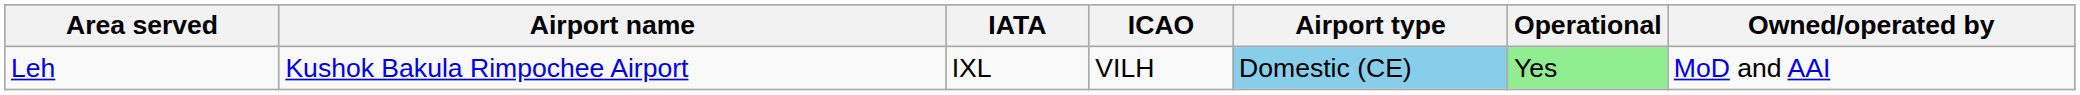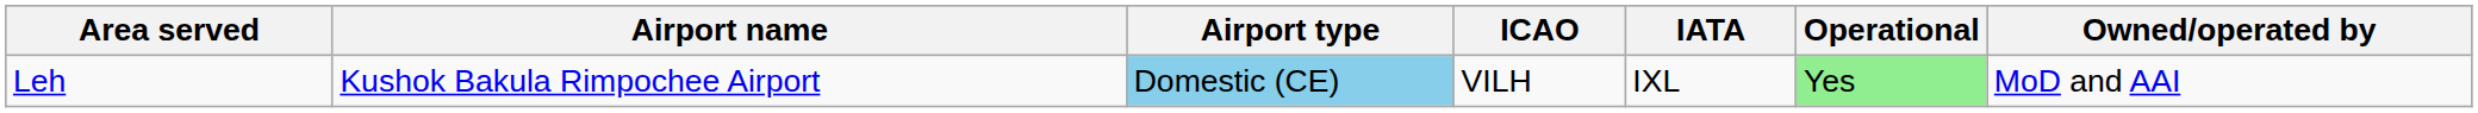 <table class="sortable wikitable"style="text-align:left;"style="font-size: 85%">
 <tr>
 <th style="width:10em;">Area served</th>
 <th style="width:25em;">Airport name</th>
+<th style="width:10em;">Airport type</th>
+<th style="width:5em;">ICAO</th>
 <th style="width:5em;">IATA</th>
-<th style="width:5em;">ICAO</th>
-<th style="width:10em;">Airport type</th>
 <th style="width:5em;">Operational</th>
 <th style="width:15em;">Owned/operated by</th>
 </tr>
 <tr>
 <td><a href='#'>Leh</a></td>
 <td><a href='#'>Kushok Bakula Rimpochee Airport</a></td>
+<td style="background:skyblue;">Domestic (CE)</td>
+<td>VILH</td>
 <td>IXL</td>
-<td>VILH</td>
-<td style="background:skyblue;">Domestic (CE)</td>
 <td style="background:lightgreen;">Yes</td>
 <td><a href='#'>MoD</a> and <a href='#'>AAI</a></td>
 </tr>
 </table>
